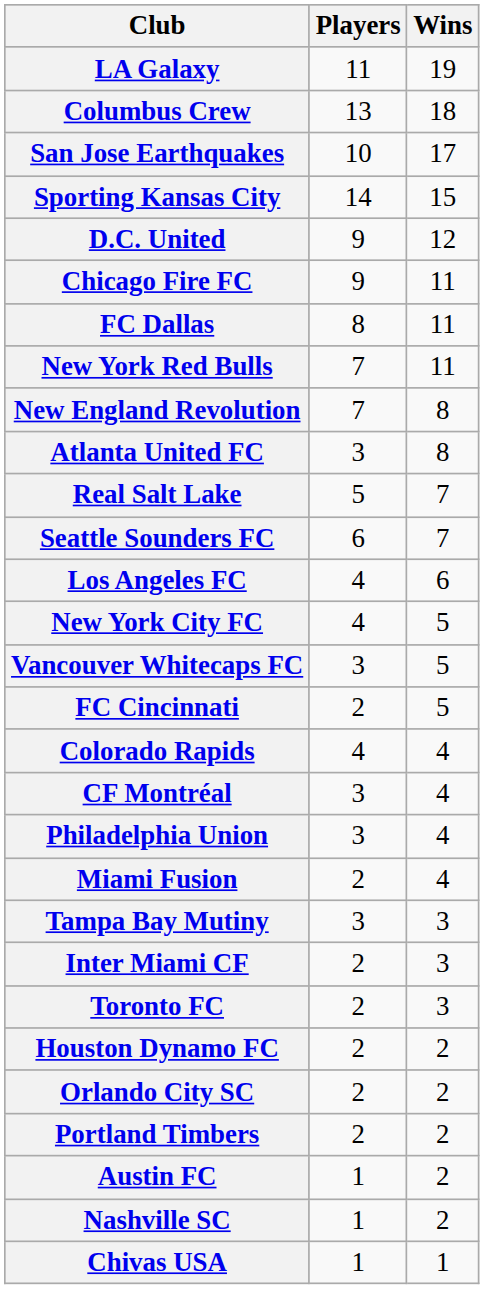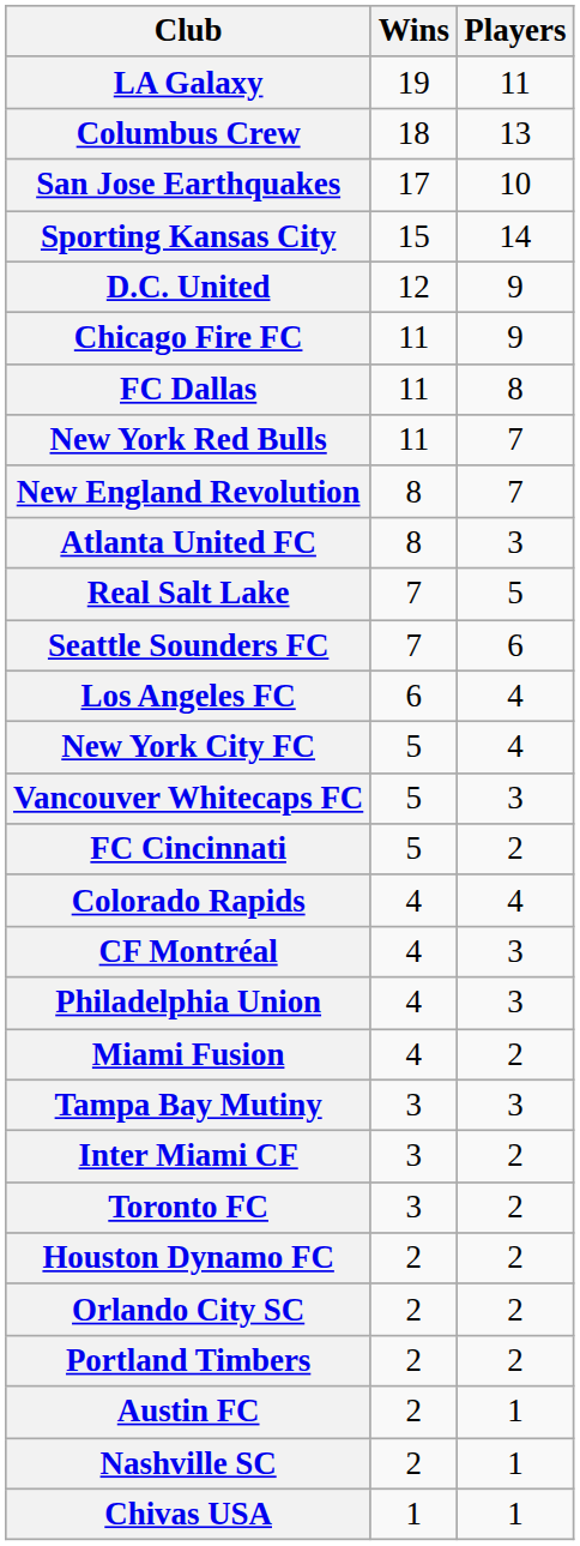 <table class="wikitable sortable plainrowheaders" style=text-align:center>
 <tr>
 <th scope=col>Club</th>
+<th scope=col>Wins</th>
 <th scope=col>Players</th>
-<th scope=col>Wins</th>
 </tr>
 <tr>
 <th scope=row><a href='#'>LA Galaxy</a></th>
+<td>19</td>
 <td>11</td>
-<td>19</td>
 </tr>
 <tr>
 <th scope=row><a href='#'>Columbus Crew</a></th>
+<td>18</td>
 <td>13</td>
-<td>18</td>
 </tr>
 <tr>
 <th scope=row><a href='#'>San Jose Earthquakes</a></th>
+<td>17</td>
 <td>10</td>
-<td>17</td>
 </tr>
 <tr>
 <th scope=row><a href='#'>Sporting Kansas City</a></th>
+<td>15</td>
 <td>14</td>
-<td>15</td>
 </tr>
 <tr>
 <th scope=row><a href='#'>D.C. United</a></th>
+<td>12</td>
 <td>9</td>
-<td>12</td>
 </tr>
 <tr>
 <th scope=row><a href='#'>Chicago Fire FC</a></th>
+<td>11</td>
 <td>9</td>
-<td>11</td>
 </tr>
 <tr>
 <th scope=row><a href='#'>FC Dallas</a></th>
+<td>11</td>
 <td>8</td>
-<td>11</td>
 </tr>
 <tr>
 <th scope=row><a href='#'>New York Red Bulls</a></th>
+<td>11</td>
 <td>7</td>
-<td>11</td>
 </tr>
 <tr>
 <th scope=row><a href='#'>New England Revolution</a></th>
+<td>8</td>
 <td>7</td>
-<td>8</td>
 </tr>
 <tr>
 <th scope=row><a href='#'>Atlanta United FC</a></th>
+<td>8</td>
 <td>3</td>
-<td>8</td>
 </tr>
 <tr>
 <th scope=row><a href='#'>Real Salt Lake</a></th>
+<td>7</td>
 <td>5</td>
-<td>7</td>
 </tr>
 <tr>
 <th scope=row><a href='#'>Seattle Sounders FC</a></th>
+<td>7</td>
 <td>6</td>
-<td>7</td>
 </tr>
 <tr>
 <th scope=row><a href='#'>Los Angeles FC</a></th>
+<td>6</td>
 <td>4</td>
-<td>6</td>
 </tr>
 <tr>
 <th scope=row><a href='#'>New York City FC</a></th>
+<td>5</td>
 <td>4</td>
-<td>5</td>
 </tr>
 <tr>
 <th scope=row><a href='#'>Vancouver Whitecaps FC</a></th>
+<td>5</td>
 <td>3</td>
-<td>5</td>
 </tr>
 <tr>
 <th scope=row><a href='#'>FC Cincinnati</a></th>
+<td>5</td>
 <td>2</td>
-<td>5</td>
 </tr>
 <tr>
 <th scope=row><a href='#'>Colorado Rapids</a></th>
 <td>4</td>
 <td>4</td>
 </tr>
 <tr>
 <th scope=row><a href='#'>CF Montréal</a></th>
+<td>4</td>
 <td>3</td>
-<td>4</td>
 </tr>
 <tr>
 <th scope=row><a href='#'>Philadelphia Union</a></th>
+<td>4</td>
 <td>3</td>
-<td>4</td>
 </tr>
 <tr>
 <th scope=row><a href='#'>Miami Fusion</a></th>
+<td>4</td>
 <td>2</td>
-<td>4</td>
 </tr>
 <tr>
 <th scope=row><a href='#'>Tampa Bay Mutiny</a></th>
 <td>3</td>
 <td>3</td>
 </tr>
 <tr>
 <th scope=row><a href='#'>Inter Miami CF</a></th>
+<td>3</td>
 <td>2</td>
-<td>3</td>
 </tr>
 <tr>
 <th scope=row><a href='#'>Toronto FC</a></th>
+<td>3</td>
 <td>2</td>
-<td>3</td>
 </tr>
 <tr>
 <th scope=row><a href='#'>Houston Dynamo FC</a></th>
 <td>2</td>
 <td>2</td>
 </tr>
 <tr>
 <th scope=row><a href='#'>Orlando City SC</a></th>
 <td>2</td>
 <td>2</td>
 </tr>
 <tr>
 <th scope=row><a href='#'>Portland Timbers</a></th>
 <td>2</td>
 <td>2</td>
 </tr>
 <tr>
 <th scope=row><a href='#'>Austin FC</a></th>
+<td>2</td>
 <td>1</td>
-<td>2</td>
 </tr>
 <tr>
 <th scope=row><a href='#'>Nashville SC</a></th>
+<td>2</td>
 <td>1</td>
-<td>2</td>
 </tr>
 <tr>
 <th scope=row><a href='#'>Chivas USA</a></th>
 <td>1</td>
 <td>1</td>
 </tr>
 </table>
